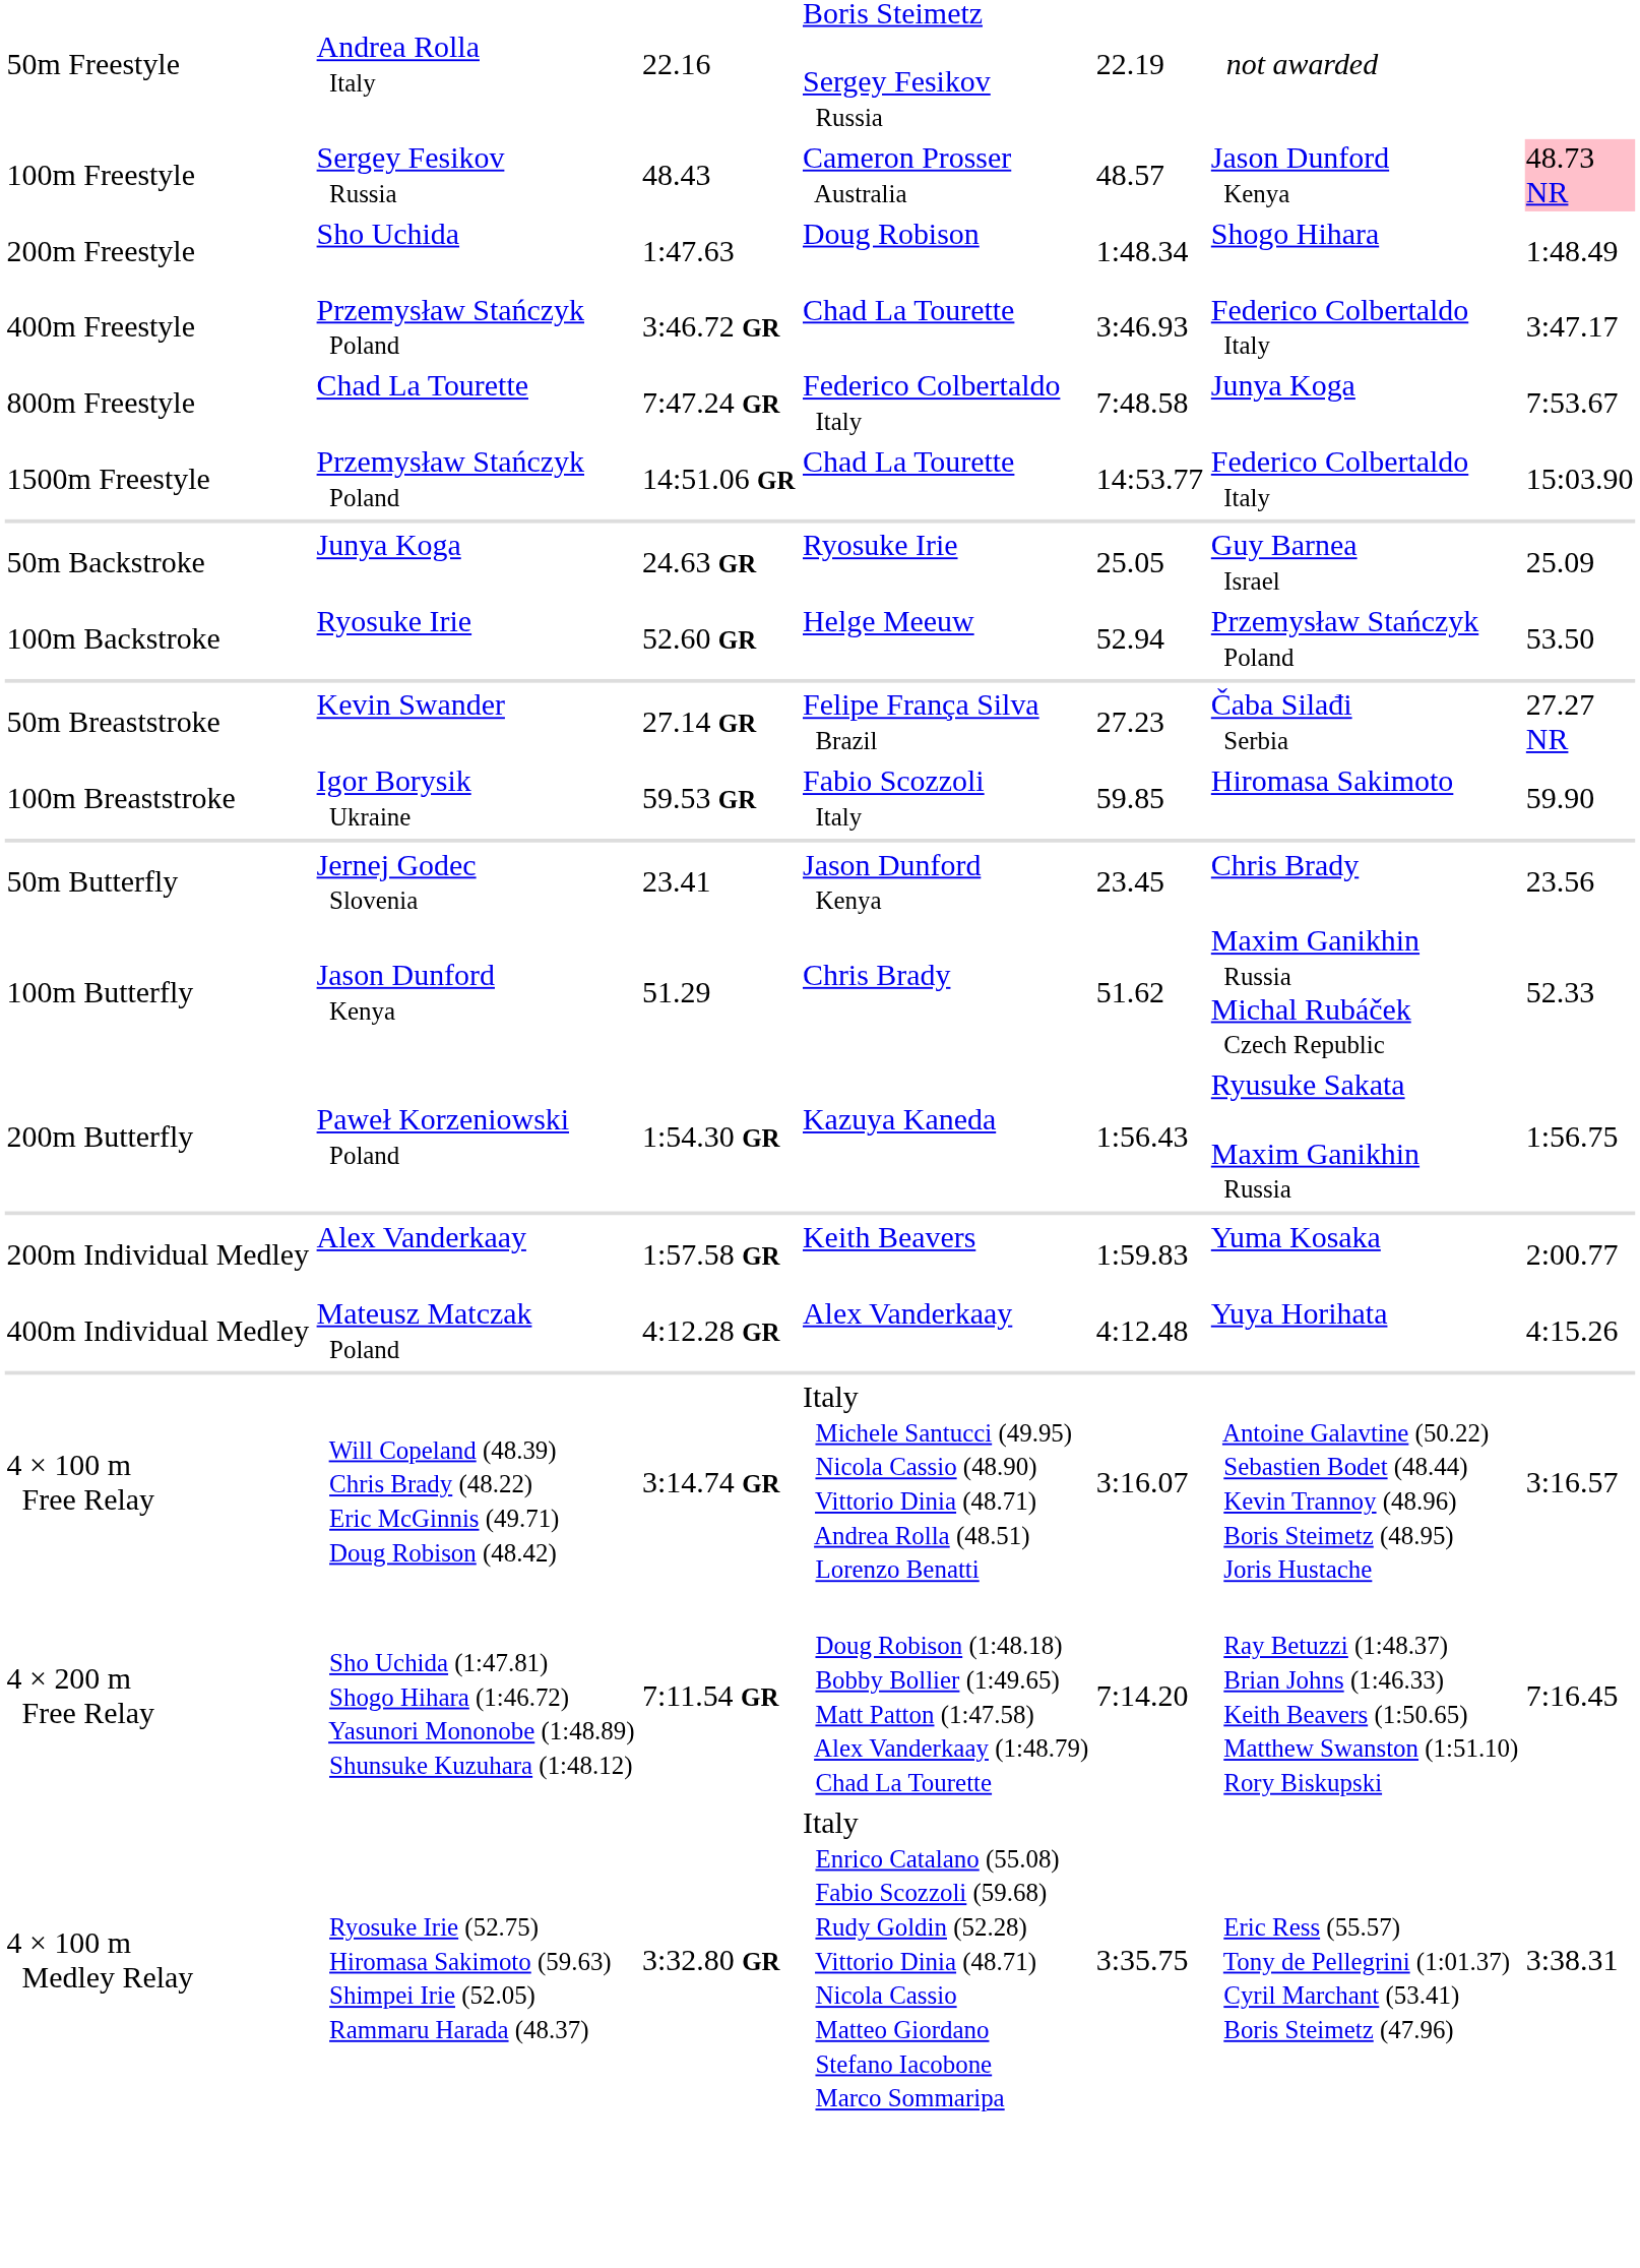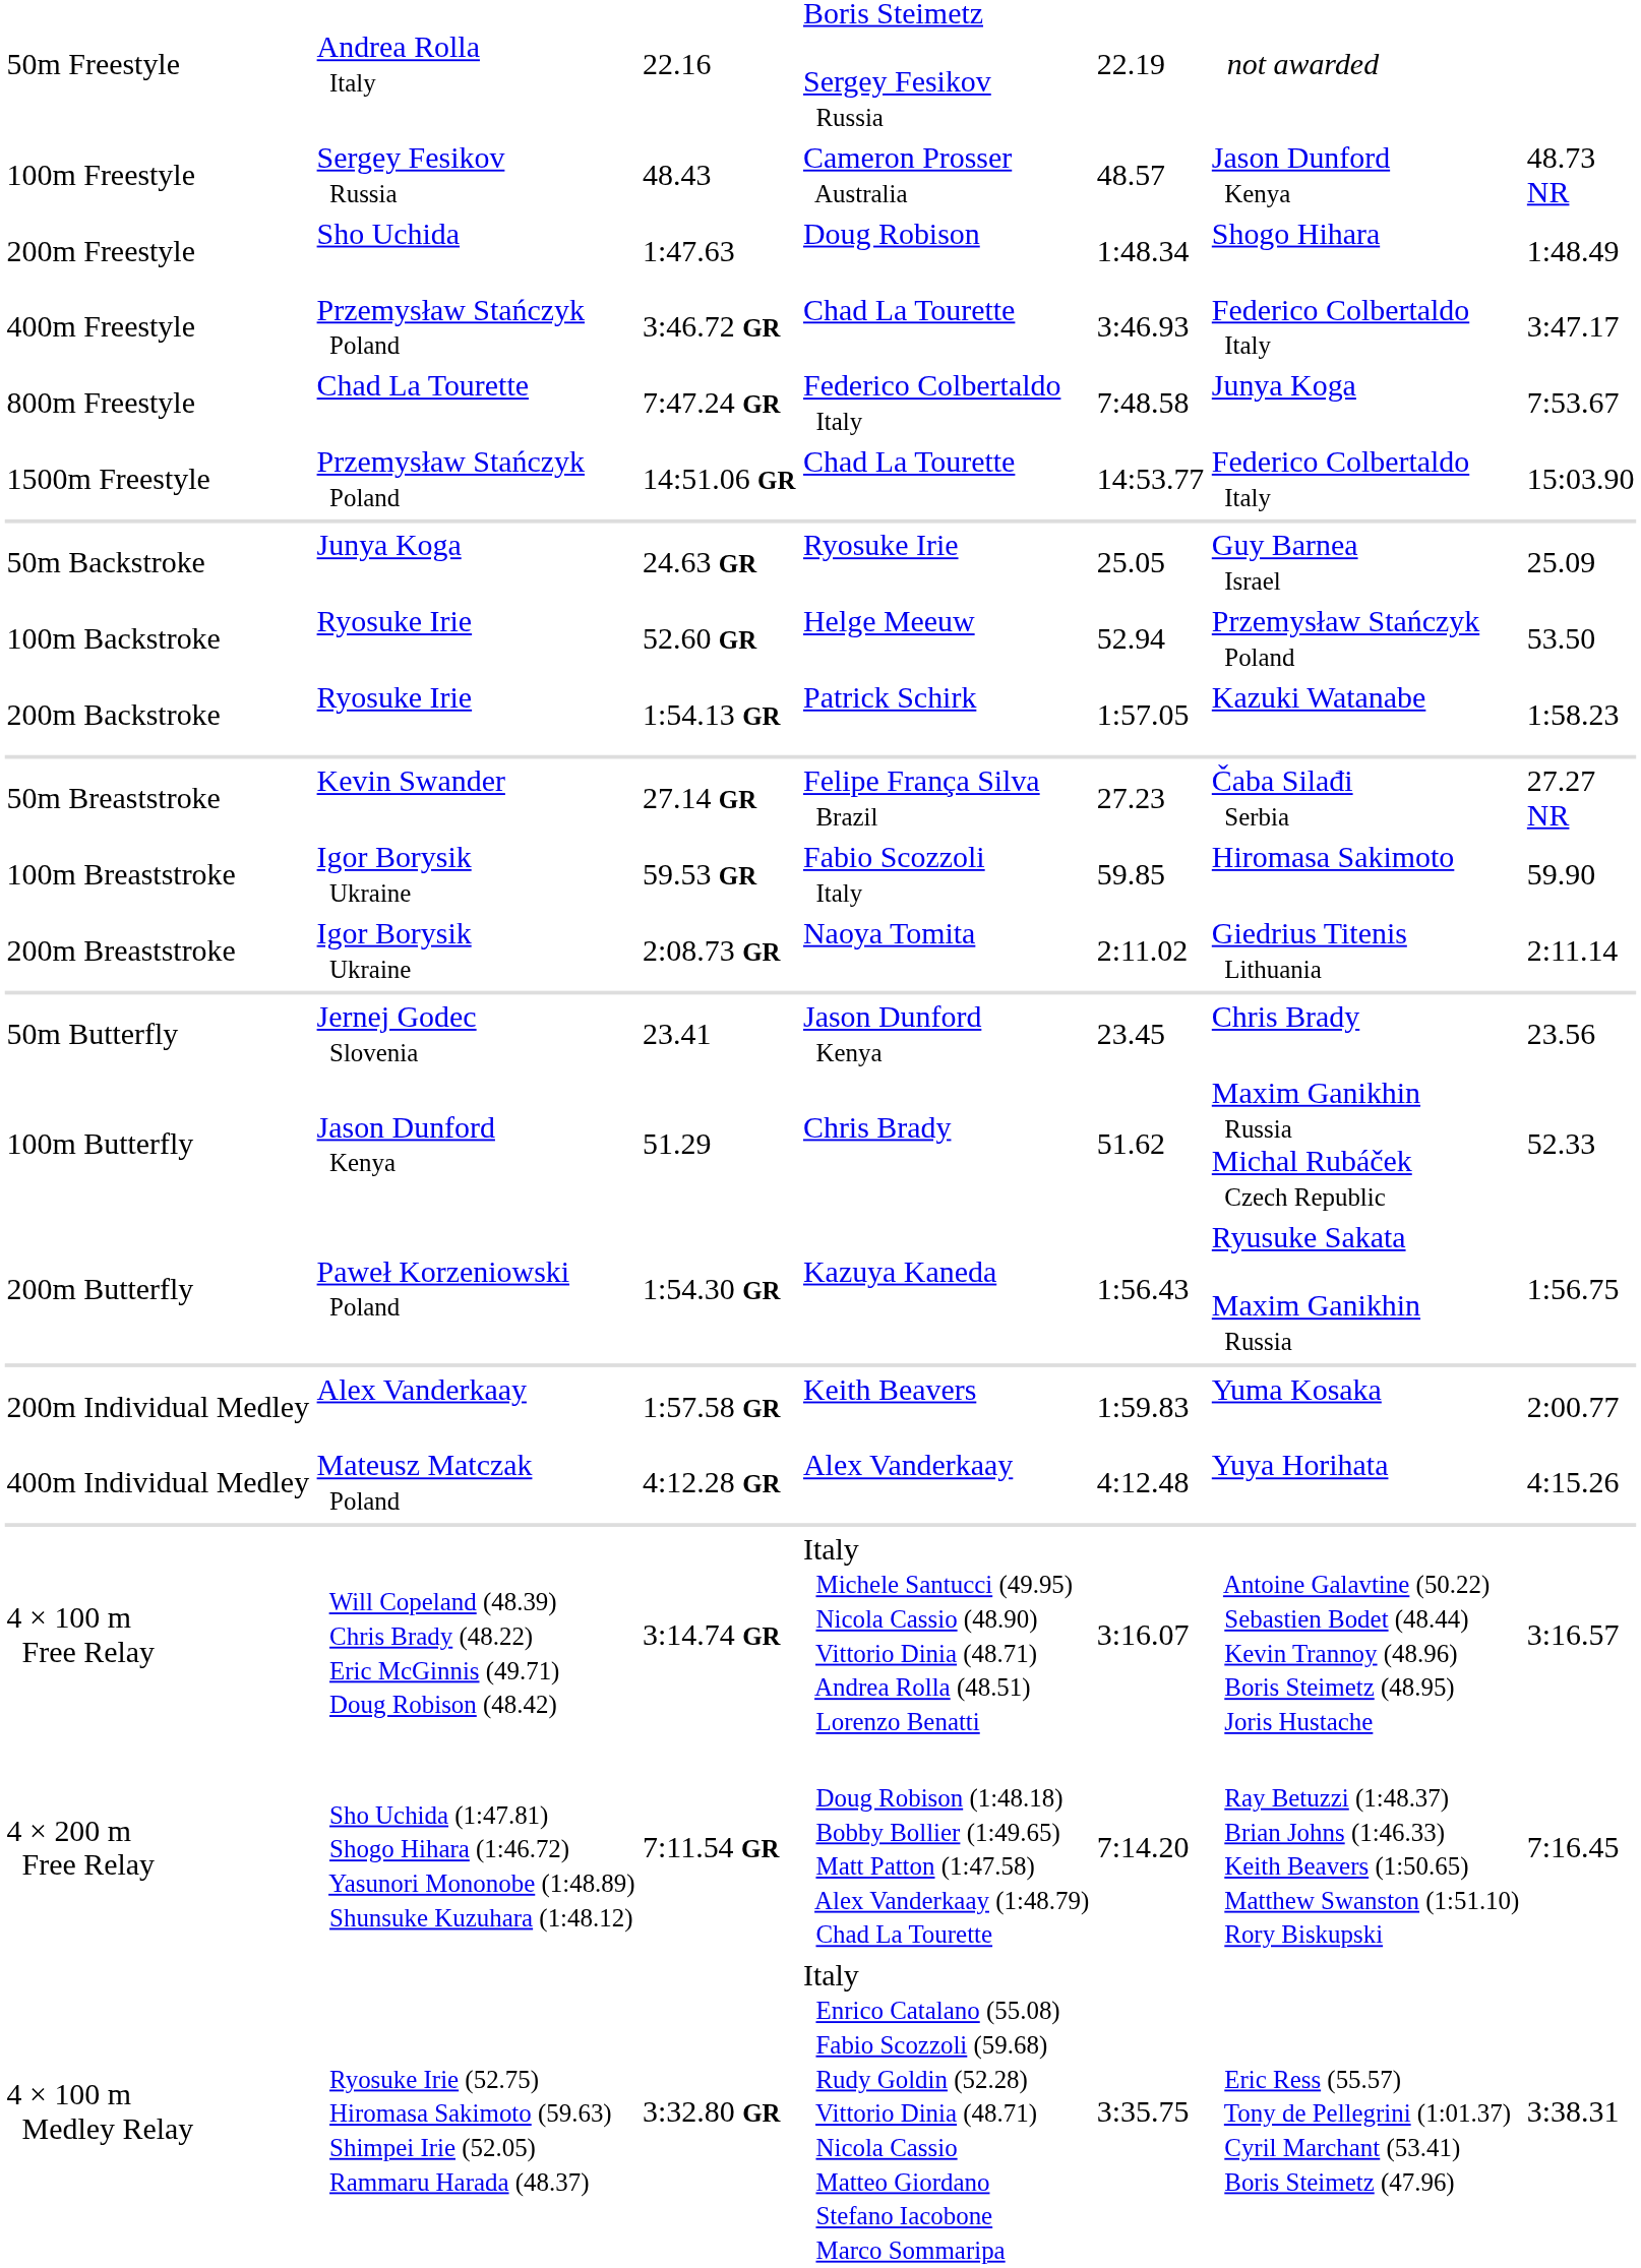 <table>
 <tr>
 <td>50m Freestyle</td>
 <td><a href='#'>Andrea Rolla</a> <small><br>    Italy </small></td>
 <td>22.16</td>
 <td><a href='#'>Boris Steimetz</a> <small><br>    </small> <br> <a href='#'>Sergey Fesikov</a> <small><br>    Russia </small></td>
 <td>22.19</td>
 <td>  <em>not awarded</em></td>
 <td></td>
 </tr>
 <tr>
 <td>100m Freestyle</td>
 <td><a href='#'>Sergey Fesikov</a> <small><br>    Russia </small></td>
 <td>48.43</td>
 <td><a href='#'>Cameron Prosser</a> <small><br>    Australia </small></td>
 <td>48.57</td>
 <td><a href='#'>Jason Dunford</a> <small><br>    Kenya </small></td>
-<td style="background: pink;">48.73 <br><a href='#'>NR</a></td>
+<td>48.73 <br><a href='#'>NR</a></td>
 </tr>
 <tr>
 <td>200m Freestyle</td>
 <td><a href='#'>Sho Uchida</a> <small><br>    </small></td>
 <td>1:47.63</td>
 <td><a href='#'>Doug Robison</a> <small><br>    </small></td>
 <td>1:48.34</td>
 <td><a href='#'>Shogo Hihara</a> <small><br>    </small></td>
 <td>1:48.49</td>
 </tr>
 <tr>
 <td>400m Freestyle</td>
 <td><a href='#'>Przemysław Stańczyk</a> <small><br>    Poland </small></td>
 <td>3:46.72 <small><strong>GR</strong></small></td>
 <td><a href='#'>Chad La Tourette</a> <small><br>    </small></td>
 <td>3:46.93</td>
 <td><a href='#'>Federico Colbertaldo</a> <small><br>    Italy </small></td>
 <td>3:47.17</td>
 </tr>
 <tr>
 <td>800m Freestyle</td>
 <td><a href='#'>Chad La Tourette</a> <small><br>    </small></td>
 <td>7:47.24 <small><strong>GR</strong></small></td>
 <td><a href='#'>Federico Colbertaldo</a> <small><br>    Italy </small></td>
 <td>7:48.58</td>
 <td><a href='#'>Junya Koga</a> <small><br>    </small></td>
 <td>7:53.67</td>
 </tr>
 <tr>
 <td>1500m Freestyle</td>
 <td><a href='#'>Przemysław Stańczyk</a> <small><br>    Poland </small></td>
 <td>14:51.06 <small><strong>GR</strong></small></td>
 <td><a href='#'>Chad La Tourette</a> <small><br>    </small></td>
 <td>14:53.77</td>
 <td><a href='#'>Federico Colbertaldo</a> <small><br>    Italy </small></td>
 <td>15:03.90</td>
 </tr>
 <tr bgcolor=#DDDDDD>
 <td colspan=7></td>
 </tr>
 <tr>
 <td>50m Backstroke</td>
 <td><a href='#'>Junya Koga</a> <small><br>    </small></td>
 <td>24.63 <small><strong>GR</strong></small></td>
 <td><a href='#'>Ryosuke Irie</a> <small><br>    </small></td>
 <td>25.05</td>
 <td><a href='#'>Guy Barnea</a> <small><br>    Israel </small></td>
 <td>25.09</td>
 </tr>
 <tr>
 <td>100m Backstroke</td>
 <td><a href='#'>Ryosuke Irie</a> <small><br>    </small></td>
 <td>52.60 <small><strong>GR</strong></small></td>
 <td><a href='#'>Helge Meeuw</a> <small><br>    </small></td>
 <td>52.94</td>
 <td><a href='#'>Przemysław Stańczyk</a> <small><br>    Poland </small></td>
 <td>53.50</td>
 </tr>
+<tr>
+<td>200m Backstroke</td>
+<td><a href='#'>Ryosuke Irie</a> <small><br>    </small></td>
+<td>1:54.13 <small><strong>GR</strong></small></td>
+<td><a href='#'>Patrick Schirk</a> <small><br>    </small></td>
+<td>1:57.05</td>
+<td><a href='#'>Kazuki Watanabe</a> <small><br>    </small></td>
+<td>1:58.23</td>
+</tr>
 <tr bgcolor=#DDDDDD>
 <td colspan=7></td>
 </tr>
 <tr>
 <td>50m Breaststroke</td>
 <td><a href='#'>Kevin Swander</a> <small><br>    </small></td>
 <td>27.14 <small><strong>GR</strong></small></td>
 <td><a href='#'>Felipe França Silva</a> <small><br>    Brazil </small></td>
 <td>27.23</td>
 <td><a href='#'>Čaba Silađi</a> <small><br>    Serbia </small></td>
 <td>27.27<br><a href='#'>NR</a></td>
 </tr>
 <tr>
 <td>100m Breaststroke</td>
 <td><a href='#'>Igor Borysik</a> <small><br>    Ukraine </small></td>
 <td>59.53 <small><strong>GR</strong></small></td>
 <td><a href='#'>Fabio Scozzoli</a> <small><br>    Italy </small></td>
 <td>59.85</td>
 <td><a href='#'>Hiromasa Sakimoto</a> <small><br>    </small></td>
 <td>59.90</td>
+</tr>
+<tr>
+<td>200m Breaststroke</td>
+<td><a href='#'>Igor Borysik</a> <small><br>    Ukraine </small></td>
+<td>2:08.73 <small><strong>GR</strong></small></td>
+<td><a href='#'>Naoya Tomita</a> <small><br>    </small></td>
+<td>2:11.02</td>
+<td><a href='#'>Giedrius Titenis</a> <small><br>    Lithuania </small></td>
+<td>2:11.14</td>
 </tr>
 <tr bgcolor=#DDDDDD>
 <td colspan=7></td>
 </tr>
 <tr>
 <td>50m Butterfly</td>
 <td><a href='#'>Jernej Godec</a> <small><br>    Slovenia </small></td>
 <td>23.41</td>
 <td><a href='#'>Jason Dunford</a> <small><br>    Kenya </small></td>
 <td>23.45</td>
 <td><a href='#'>Chris Brady</a> <small><br>    </small></td>
 <td>23.56</td>
 </tr>
 <tr>
 <td>100m Butterfly</td>
 <td><a href='#'>Jason Dunford</a> <small><br>    Kenya </small></td>
 <td>51.29</td>
 <td><a href='#'>Chris Brady</a> <small><br>    </small></td>
 <td>51.62</td>
 <td><a href='#'>Maxim Ganikhin</a> <small><br>    Russia </small> <br> <a href='#'>Michal Rubáček</a> <small><br>    Czech Republic </small></td>
 <td>52.33</td>
 </tr>
 <tr>
 <td>200m Butterfly</td>
 <td><a href='#'>Paweł Korzeniowski</a> <small><br>    Poland </small></td>
 <td>1:54.30 <small><strong>GR</strong></small></td>
 <td><a href='#'>Kazuya Kaneda</a> <small><br>    </small></td>
 <td>1:56.43</td>
 <td><a href='#'>Ryusuke Sakata</a> <small><br>    </small> <br> <a href='#'>Maxim Ganikhin</a> <small><br>    Russia </small></td>
 <td>1:56.75</td>
 </tr>
 <tr bgcolor=#DDDDDD>
 <td colspan=7></td>
 </tr>
 <tr>
 <td>200m Individual Medley</td>
 <td><a href='#'>Alex Vanderkaay</a> <small><br>    </small></td>
 <td>1:57.58 <small><strong>GR</strong></small></td>
 <td><a href='#'>Keith Beavers</a> <small><br>    </small></td>
 <td>1:59.83</td>
 <td><a href='#'>Yuma Kosaka</a> <small><br>    </small></td>
 <td>2:00.77</td>
 </tr>
 <tr>
 <td>400m Individual Medley</td>
 <td><a href='#'>Mateusz Matczak</a> <small><br>    Poland </small></td>
 <td>4:12.28 <small><strong>GR</strong></small></td>
 <td><a href='#'>Alex Vanderkaay</a> <small><br>    </small></td>
 <td>4:12.48</td>
 <td><a href='#'>Yuya Horihata</a> <small><br>    </small></td>
 <td>4:15.26</td>
 </tr>
 <tr bgcolor=#DDDDDD>
 <td colspan=7></td>
 </tr>
 <tr>
 <td>4 × 100 m <br>   Free Relay</td>
 <td> <small><br>  <a href='#'>Will Copeland</a> (48.39)<br>  <a href='#'>Chris Brady</a> (48.22) <br>  <a href='#'>Eric McGinnis</a> (49.71)<br>  <a href='#'>Doug Robison</a> (48.42)</small></td>
 <td>3:14.74 <small><strong>GR</strong></small></td>
 <td> Italy <small><br>  <a href='#'>Michele Santucci</a> (49.95) <br>  <a href='#'>Nicola Cassio</a> (48.90) <br>  <a href='#'>Vittorio Dinia</a> (48.71) <br>  <a href='#'>Andrea Rolla</a> (48.51) <br>  <a href='#'>Lorenzo Benatti</a></small></td>
 <td>3:16.07</td>
 <td> <small><br>  <a href='#'>Antoine Galavtine</a> (50.22) <br>  <a href='#'>Sebastien Bodet</a> (48.44) <br>  <a href='#'>Kevin Trannoy</a> (48.96) <br>  <a href='#'>Boris Steimetz</a> (48.95) <br>  <a href='#'>Joris Hustache</a></small></td>
 <td>3:16.57</td>
 </tr>
 <tr>
 <td>4 × 200 m <br>   Free Relay</td>
 <td> <small><br>  <a href='#'>Sho Uchida</a> (1:47.81) <br>  <a href='#'>Shogo Hihara</a> (1:46.72) <br>  <a href='#'>Yasunori Mononobe</a> (1:48.89) <br>  <a href='#'>Shunsuke Kuzuhara</a> (1:48.12)</small></td>
 <td>7:11.54 <small><strong>GR</strong></small></td>
 <td> <small><br>  <a href='#'>Doug Robison</a> (1:48.18) <br>  <a href='#'>Bobby Bollier</a> (1:49.65) <br>  <a href='#'>Matt Patton</a> (1:47.58) <br>  <a href='#'>Alex Vanderkaay</a> (1:48.79) <br>  <a href='#'>Chad La Tourette</a></small></td>
 <td>7:14.20</td>
 <td> <small><br>  <a href='#'>Ray Betuzzi</a> (1:48.37) <br>  <a href='#'>Brian Johns</a> (1:46.33) <br>  <a href='#'>Keith Beavers</a> (1:50.65) <br>  <a href='#'>Matthew Swanston</a> (1:51.10) <br>  <a href='#'>Rory Biskupski</a></small></td>
 <td>7:16.45</td>
 </tr>
 <tr>
 <td>4 × 100 m <br>   Medley Relay</td>
 <td> <small><br>  <a href='#'>Ryosuke Irie</a> (52.75) <br>  <a href='#'>Hiromasa Sakimoto</a> (59.63) <br>  <a href='#'>Shimpei Irie</a> (52.05) <br>  <a href='#'>Rammaru Harada</a> (48.37)</small></td>
 <td>3:32.80 <small><strong>GR</strong></small></td>
 <td> Italy <small><br>  <a href='#'>Enrico Catalano</a> (55.08) <br>  <a href='#'>Fabio Scozzoli</a> (59.68) <br>  <a href='#'>Rudy Goldin</a> (52.28) <br>  <a href='#'>Vittorio Dinia</a> (48.71) <br>  <a href='#'>Nicola Cassio</a> <br>  <a href='#'>Matteo Giordano</a> <br>  <a href='#'>Stefano Iacobone</a> <br>  <a href='#'>Marco Sommaripa</a></small></td>
 <td>3:35.75</td>
 <td> <small><br>  <a href='#'>Eric Ress</a> (55.57) <br>  <a href='#'>Tony de Pellegrini</a> (1:01.37)<br>  <a href='#'>Cyril Marchant</a> (53.41)<br>  <a href='#'>Boris Steimetz</a> (47.96)</small></td>
 <td>3:38.31</td>
 </tr>
 </table>
